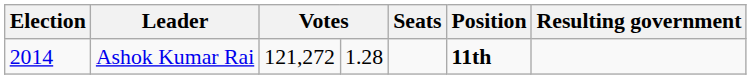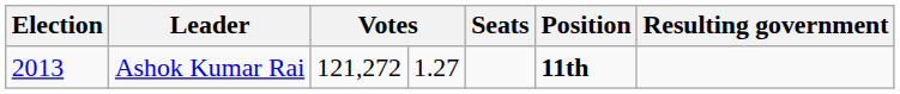 <table class="wikitable">
 <tr>
 <th>Election</th>
 <th>Leader</th>
 <th colspan="2">Votes</th>
 <th>Seats</th>
 <th>Position</th>
 <th>Resulting government</th>
 </tr>
 <tr>
-<td><a href='#'>2014</a></td>
+<td><a href='#'>2013</a></td>
 <td><a href='#'>Ashok Kumar Rai</a></td>
 <td>121,272</td>
-<td>1.28</td>
+<td>1.27</td>
 <td></td>
 <td><strong>11th</strong></td>
 <td></td>
 </tr>
 </table>
